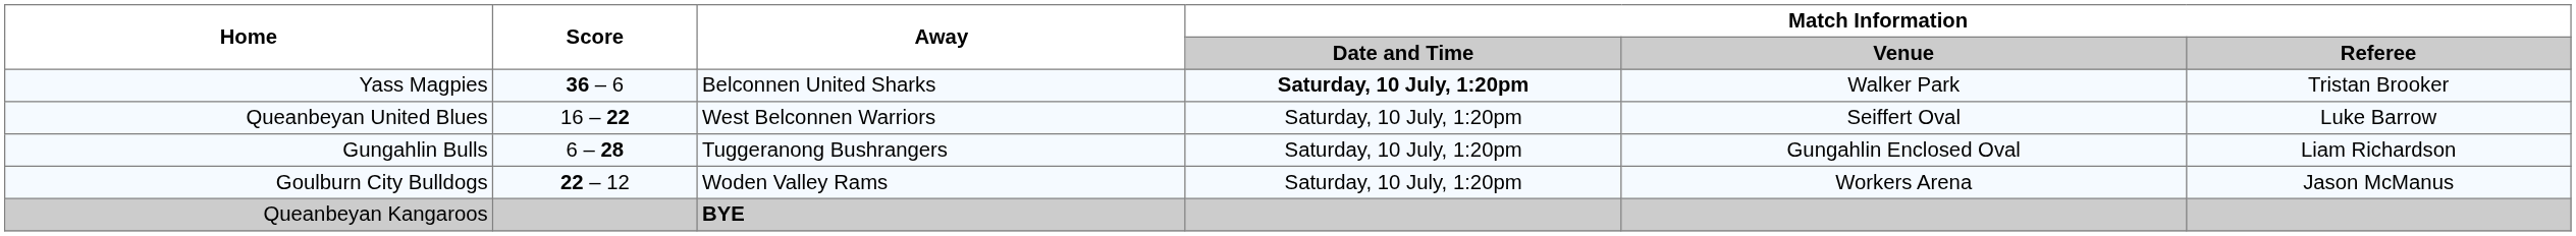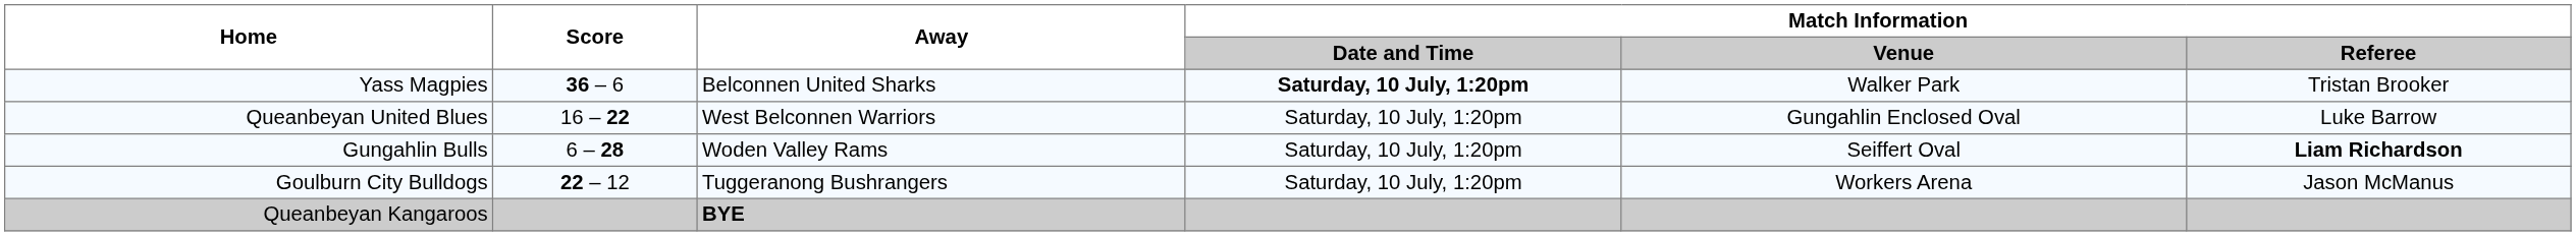 <table border="1" cellpadding="3" cellspacing="0" width="100%" style="border-collapse:collapse;  text-align:center;">
 <tr>
 <th rowspan="2" width="19%">Home</th>
 <th rowspan="2" width="8%">Score</th>
 <th rowspan="2" width="19%">Away</th>
 <th colspan="3">Match Information</th>
 </tr>
 <tr bgcolor="#CCCCCC">
 <th width="17%">Date and Time</th>
 <th width="22%">Venue</th>
 <th width="50%">Referee</th>
 </tr>
 <tr style="text-align:center; background:#f5faff;">
 <td align="right">Yass Magpies </td>
 <td><strong>36</strong> – 6</td>
 <td align="left"> Belconnen United Sharks</td>
 <td><strong>Saturday, 10 July, 1:20pm</strong></td>
 <td>Walker Park</td>
 <td>Tristan Brooker</td>
 </tr>
 <tr style="text-align:center; background:#f5faff;">
 <td align="right">Queanbeyan United Blues </td>
 <td>16 – <strong>22</strong></td>
 <td align="left"> West Belconnen Warriors</td>
 <td>Saturday, 10 July, 1:20pm</td>
-<td>Seiffert Oval</td>
+<td>Gungahlin Enclosed Oval</td>
 <td>Luke Barrow</td>
 </tr>
 <tr style="text-align:center; background:#f5faff;">
 <td align="right">Gungahlin Bulls </td>
 <td>6 – <strong>28</strong></td>
-<td align="left"> Tuggeranong Bushrangers</td>
+<td align="left"> Woden Valley Rams</td>
 <td>Saturday, 10 July, 1:20pm</td>
-<td>Gungahlin Enclosed Oval</td>
-<td>Liam Richardson</td>
+<td>Seiffert Oval</td>
+<td><strong>Liam Richardson</strong></td>
 </tr>
 <tr style="text-align:center; background:#f5faff;">
 <td align="right">Goulburn City Bulldogs </td>
 <td><strong>22</strong> – 12</td>
-<td align="left"> Woden Valley Rams</td>
+<td align="left"> Tuggeranong Bushrangers</td>
 <td>Saturday, 10 July, 1:20pm</td>
 <td>Workers Arena</td>
 <td>Jason McManus</td>
 </tr>
 <tr style="text-align:center; background:#CCCCCC;">
 <td align="right">Queanbeyan Kangaroos </td>
 <td></td>
 <td align="left"><strong>BYE</strong></td>
 <td></td>
 <td></td>
 <td></td>
 </tr>
 </table>
